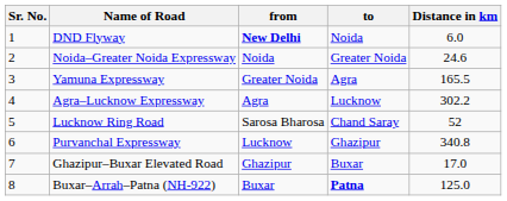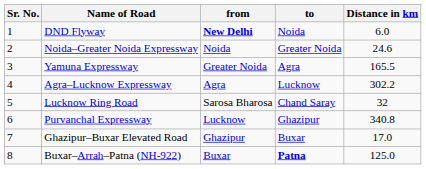 <table class="wikitable sortable">
 <tr>
 <th>Sr. No.</th>
 <th>Name of Road</th>
 <th>from</th>
 <th>to</th>
 <th>Distance in <a href='#'>km</a></th>
 </tr>
 <tr>
 <td>1</td>
 <td><a href='#'>DND Flyway</a></td>
 <td><strong><a href='#'>New Delhi</a></strong></td>
 <td><a href='#'>Noida</a></td>
 <td style="text-align:center;">6.0</td>
 </tr>
 <tr>
 <td>2</td>
 <td><a href='#'>Noida–Greater Noida Expressway</a></td>
 <td><a href='#'>Noida</a></td>
 <td><a href='#'>Greater Noida</a></td>
 <td style="text-align:center;">24.6</td>
 </tr>
 <tr>
 <td>3</td>
 <td><a href='#'>Yamuna Expressway</a></td>
 <td><a href='#'>Greater Noida</a></td>
 <td><a href='#'>Agra</a></td>
 <td style="text-align:center;">165.5</td>
 </tr>
 <tr>
 <td>4</td>
 <td><a href='#'>Agra–Lucknow Expressway</a></td>
 <td><a href='#'>Agra</a></td>
 <td><a href='#'>Lucknow</a></td>
 <td style="text-align:center;">302.2</td>
 </tr>
 <tr>
 <td>5</td>
 <td><a href='#'>Lucknow Ring Road</a></td>
 <td>Sarosa Bharosa</td>
 <td><a href='#'>Chand Saray</a></td>
-<td style="text-align:center;">52</td>
+<td style="text-align:center;">32</td>
 </tr>
 <tr>
 <td>6</td>
 <td><a href='#'>Purvanchal Expressway</a></td>
 <td><a href='#'>Lucknow</a></td>
 <td><a href='#'>Ghazipur</a></td>
 <td style="text-align:center;">340.8</td>
 </tr>
 <tr>
 <td>7</td>
 <td>Ghazipur–Buxar Elevated Road</td>
 <td><a href='#'>Ghazipur</a></td>
 <td><a href='#'>Buxar</a></td>
 <td style="text-align:center;">17.0</td>
 </tr>
 <tr>
 <td>8</td>
 <td>Buxar–<a href='#'>Arrah</a>–Patna (<a href='#'>NH-922</a>)</td>
 <td><a href='#'>Buxar</a></td>
 <td><strong><a href='#'>Patna</a></strong></td>
 <td style="text-align:center;">125.0</td>
 </tr>
 </table>
